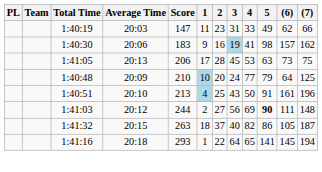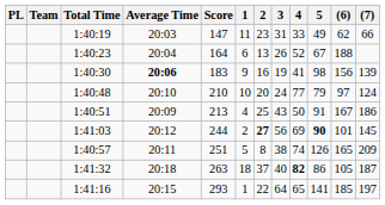 <table class="wikitable sortable" style="text-align:center">
 <tr>
 <th>PL</th>
 <th>Team</th>
 <th>Total Time</th>
 <th>Average Time</th>
 <th>Score</th>
 <th>1</th>
 <th>2</th>
 <th>3</th>
 <th>4</th>
 <th>5</th>
 <th>(6)</th>
 <th>(7)</th>
 </tr>
 <tr>
 <td></td>
 <td></td>
 <td>1:40:19</td>
 <td>20:03</td>
 <td>147</td>
 <td>11</td>
 <td>23</td>
 <td>31</td>
 <td>33</td>
 <td>49</td>
 <td>62</td>
 <td>66</td>
 </tr>
 <tr>
 <td></td>
 <td></td>
-<td>1:40:30</td>
-<td>20:06</td>
-<td>183</td>
-<td>9</td>
-<td>16</td>
-<td style="background: lightblue;">19</td>
-<td>41</td>
-<td>98</td>
-<td>157</td>
-<td>162</td>
+<td>1:40:23</td>
+<td>20:04</td>
+<td>164</td>
+<td>6</td>
+<td>13</td>
+<td>26</td>
+<td>52</td>
+<td>67</td>
+<td>188</td>
+<td></td>
 </tr>
 <tr>
 <td></td>
 <td></td>
-<td>1:41:05</td>
-<td>20:13</td>
-<td>206</td>
-<td>17</td>
-<td>28</td>
-<td>45</td>
-<td>53</td>
-<td>63</td>
-<td>73</td>
-<td>75</td>
+<td>1:40:30</td>
+<td><strong>20:06</strong></td>
+<td>183</td>
+<td>9</td>
+<td>16</td>
+<td>19</td>
+<td>41</td>
+<td>98</td>
+<td>156</td>
+<td>139</td>
 </tr>
 <tr>
 <td></td>
 <td></td>
 <td>1:40:48</td>
-<td>20:09</td>
+<td>20:10</td>
 <td>210</td>
-<td style="background: lightblue;">10</td>
+<td>10</td>
 <td>20</td>
 <td>24</td>
 <td>77</td>
 <td>79</td>
-<td>64</td>
-<td>125</td>
+<td>97</td>
+<td>124</td>
 </tr>
 <tr>
 <td></td>
 <td></td>
 <td>1:40:51</td>
-<td>20:10</td>
+<td>20:09</td>
 <td>213</td>
-<td style="background: lightblue;">4</td>
+<td>4</td>
 <td>25</td>
 <td>43</td>
 <td>50</td>
 <td>91</td>
-<td>161</td>
-<td>196</td>
+<td>167</td>
+<td>186</td>
 </tr>
 <tr>
 <td></td>
 <td></td>
 <td>1:41:03</td>
 <td>20:12</td>
 <td>244</td>
 <td>2</td>
-<td>27</td>
+<td><strong>27</strong></td>
 <td>56</td>
 <td>69</td>
 <td><strong>90</strong></td>
-<td>111</td>
-<td>148</td>
+<td>101</td>
+<td>145</td>
+</tr>
+<tr>
+<td></td>
+<td></td>
+<td>1:40:57</td>
+<td>20:11</td>
+<td>251</td>
+<td>5</td>
+<td>8</td>
+<td>38</td>
+<td>74</td>
+<td>126</td>
+<td>165</td>
+<td>209</td>
 </tr>
 <tr>
 <td></td>
 <td></td>
 <td>1:41:32</td>
-<td>20:15</td>
+<td>20:18</td>
 <td>263</td>
 <td>18</td>
 <td>37</td>
 <td>40</td>
-<td>82</td>
+<td><strong>82</strong></td>
 <td>86</td>
 <td>105</td>
 <td>187</td>
 </tr>
 <tr>
 <td></td>
 <td></td>
 <td>1:41:16</td>
-<td>20:18</td>
+<td>20:15</td>
 <td>293</td>
 <td>1</td>
 <td>22</td>
 <td>64</td>
 <td>65</td>
 <td>141</td>
-<td>145</td>
-<td>194</td>
+<td>185</td>
+<td>197</td>
 </tr>
 </table>
